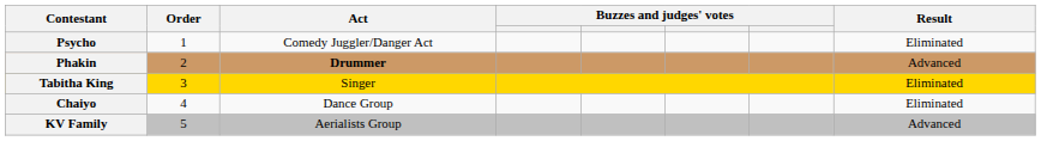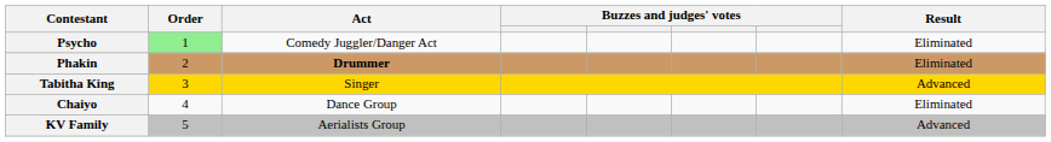 <table class="wikitable plainrowheaders" style="width:100%; text-align:center;">
 <tr>
 <th scope="col" rowspan="2" class="unsortable" style="width:15;">Contestant</th>
 <th scope="col" rowspan="2" style="width:3;">Order</th>
 <th scope="col" rowspan="2" class="unsortable" style="width:15;">Act</th>
 <th scope="col" colspan="4" class="unsortable" style="width:20;">Buzzes and judges' votes</th>
 <th scope="col" rowspan="2" style="width:15em;">Result</th>
 </tr>
 <tr>
 <th scope="col" style="width:6em;"></th>
 <th scope="col" style="width:6em;"></th>
 <th scope="col" style="width:6em;"></th>
 <th scope="col" style="width:6em;"></th>
 </tr>
 <tr>
 <th>Psycho</th>
-<td>1</td>
+<td style="background: lightgreen;">1</td>
 <td>Comedy Juggler/Danger Act</td>
 <td></td>
 <td></td>
 <td></td>
 <td></td>
 <td>Eliminated</td>
 </tr>
 <tr bgcolor=#c96>
 <th>Phakin</th>
 <td>2</td>
 <td><strong>Drummer</strong></td>
 <td></td>
 <td></td>
 <td></td>
 <td></td>
-<td>Advanced</td>
+<td>Eliminated</td>
 </tr>
 <tr bgcolor=gold>
 <th>Tabitha King</th>
 <td>3</td>
 <td>Singer</td>
 <td colspan="4"></td>
-<td>Eliminated</td>
+<td>Advanced</td>
 </tr>
 <tr>
 <th>Chaiyo</th>
 <td>4</td>
 <td>Dance Group</td>
 <td></td>
 <td></td>
 <td></td>
 <td></td>
 <td>Eliminated</td>
 </tr>
 <tr bgcolor=silver>
 <th>KV Family</th>
 <td>5</td>
 <td>Aerialists Group</td>
 <td></td>
 <td></td>
 <td></td>
 <td></td>
 <td>Advanced</td>
 </tr>
 </table>
